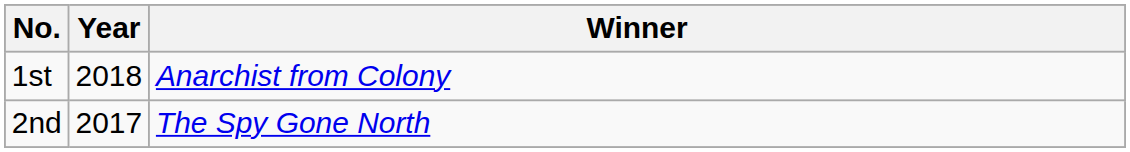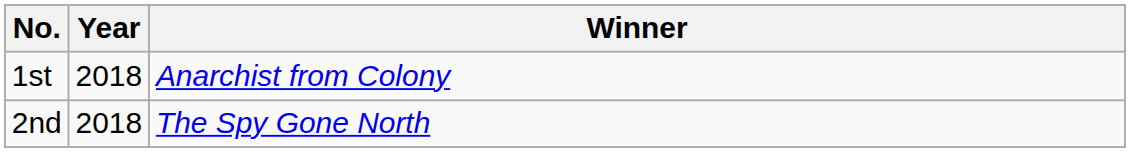 <table class="wikitable" style="width:600px">
 <tr>
 <th width=10>No.</th>
 <th width=10>Year</th>
 <th>Winner</th>
 </tr>
 <tr>
 <td>1st</td>
 <td>2018</td>
 <td><em><a href='#'>Anarchist from Colony</a></em></td>
 </tr>
 <tr>
 <td>2nd</td>
-<td>2017</td>
+<td>2018</td>
 <td><em><a href='#'>The Spy Gone North</a></em></td>
 </tr>
 </table>
